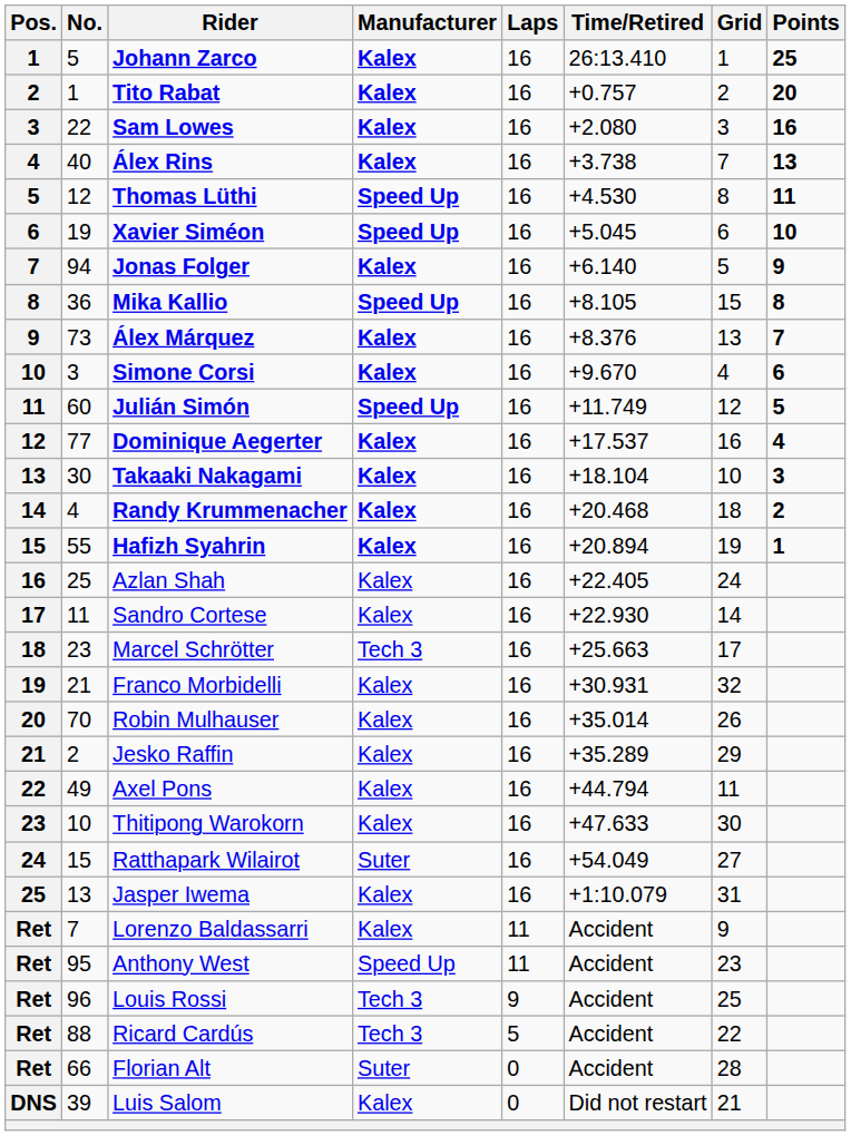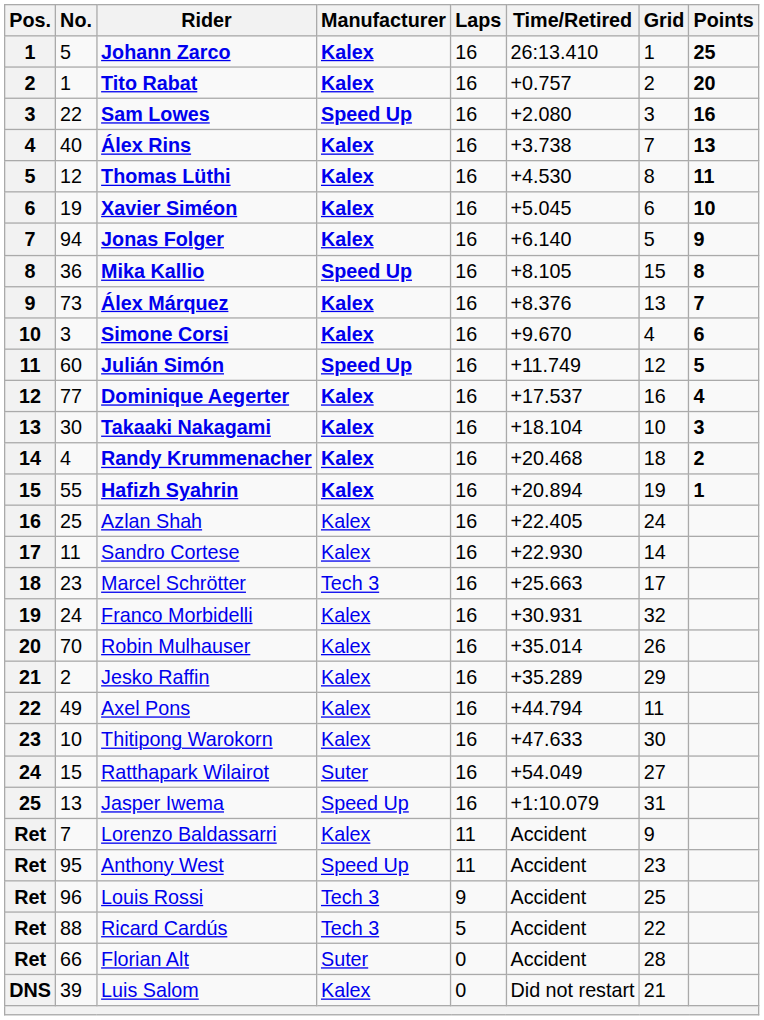 <table class="wikitable" style="font-size: 95%;">
 <tr>
 <th>Pos.</th>
 <th>No.</th>
 <th>Rider</th>
 <th>Manufacturer</th>
 <th>Laps</th>
 <th>Time/Retired</th>
 <th>Grid</th>
 <th>Points</th>
 </tr>
 <tr>
 <th>1</th>
 <td>5</td>
 <td> <strong><a href='#'>Johann Zarco</a></strong></td>
 <td><strong><a href='#'>Kalex</a></strong></td>
 <td>16</td>
 <td>26:13.410</td>
 <td>1</td>
 <td><strong>25</strong></td>
 </tr>
 <tr>
 <th>2</th>
 <td>1</td>
 <td> <strong><a href='#'>Tito Rabat</a></strong></td>
 <td><strong><a href='#'>Kalex</a></strong></td>
 <td>16</td>
 <td>+0.757</td>
 <td>2</td>
 <td><strong>20</strong></td>
 </tr>
 <tr>
 <th>3</th>
 <td>22</td>
 <td> <strong><a href='#'>Sam Lowes</a></strong></td>
-<td><strong><a href='#'>Kalex</a></strong></td>
+<td><strong><a href='#'>Speed Up</a></strong></td>
 <td>16</td>
 <td>+2.080</td>
 <td>3</td>
 <td><strong>16</strong></td>
 </tr>
 <tr>
 <th>4</th>
 <td>40</td>
 <td> <strong><a href='#'>Álex Rins</a></strong></td>
 <td><strong><a href='#'>Kalex</a></strong></td>
 <td>16</td>
 <td>+3.738</td>
 <td>7</td>
 <td><strong>13</strong></td>
 </tr>
 <tr>
 <th>5</th>
 <td>12</td>
 <td> <strong><a href='#'>Thomas Lüthi</a></strong></td>
-<td><strong><a href='#'>Speed Up</a></strong></td>
+<td><strong><a href='#'>Kalex</a></strong></td>
 <td>16</td>
 <td>+4.530</td>
 <td>8</td>
 <td><strong>11</strong></td>
 </tr>
 <tr>
 <th>6</th>
 <td>19</td>
 <td> <strong><a href='#'>Xavier Siméon</a></strong></td>
-<td><strong><a href='#'>Speed Up</a></strong></td>
+<td><strong><a href='#'>Kalex</a></strong></td>
 <td>16</td>
 <td>+5.045</td>
 <td>6</td>
 <td><strong>10</strong></td>
 </tr>
 <tr>
 <th>7</th>
 <td>94</td>
 <td> <strong><a href='#'>Jonas Folger</a></strong></td>
 <td><strong><a href='#'>Kalex</a></strong></td>
 <td>16</td>
 <td>+6.140</td>
 <td>5</td>
 <td><strong>9</strong></td>
 </tr>
 <tr>
 <th>8</th>
 <td>36</td>
 <td> <strong><a href='#'>Mika Kallio</a></strong></td>
 <td><strong><a href='#'>Speed Up</a></strong></td>
 <td>16</td>
 <td>+8.105</td>
 <td>15</td>
 <td><strong>8</strong></td>
 </tr>
 <tr>
 <th>9</th>
 <td>73</td>
 <td> <strong><a href='#'>Álex Márquez</a></strong></td>
 <td><strong><a href='#'>Kalex</a></strong></td>
 <td>16</td>
 <td>+8.376</td>
 <td>13</td>
 <td><strong>7</strong></td>
 </tr>
 <tr>
 <th>10</th>
 <td>3</td>
 <td> <strong><a href='#'>Simone Corsi</a></strong></td>
 <td><strong><a href='#'>Kalex</a></strong></td>
 <td>16</td>
 <td>+9.670</td>
 <td>4</td>
 <td><strong>6</strong></td>
 </tr>
 <tr>
 <th>11</th>
 <td>60</td>
 <td> <strong><a href='#'>Julián Simón</a></strong></td>
 <td><strong><a href='#'>Speed Up</a></strong></td>
 <td>16</td>
 <td>+11.749</td>
 <td>12</td>
 <td><strong>5</strong></td>
 </tr>
 <tr>
 <th>12</th>
 <td>77</td>
 <td> <strong><a href='#'>Dominique Aegerter</a></strong></td>
 <td><strong><a href='#'>Kalex</a></strong></td>
 <td>16</td>
 <td>+17.537</td>
 <td>16</td>
 <td><strong>4</strong></td>
 </tr>
 <tr>
 <th>13</th>
 <td>30</td>
 <td> <strong><a href='#'>Takaaki Nakagami</a></strong></td>
 <td><strong><a href='#'>Kalex</a></strong></td>
 <td>16</td>
 <td>+18.104</td>
 <td>10</td>
 <td><strong>3</strong></td>
 </tr>
 <tr>
 <th>14</th>
 <td>4</td>
 <td> <strong><a href='#'>Randy Krummenacher</a></strong></td>
 <td><strong><a href='#'>Kalex</a></strong></td>
 <td>16</td>
 <td>+20.468</td>
 <td>18</td>
 <td><strong>2</strong></td>
 </tr>
 <tr>
 <th>15</th>
 <td>55</td>
 <td> <strong><a href='#'>Hafizh Syahrin</a></strong></td>
 <td><strong><a href='#'>Kalex</a></strong></td>
 <td>16</td>
 <td>+20.894</td>
 <td>19</td>
 <td><strong>1</strong></td>
 </tr>
 <tr>
 <th>16</th>
 <td>25</td>
 <td> <a href='#'>Azlan Shah</a></td>
 <td><a href='#'>Kalex</a></td>
 <td>16</td>
 <td>+22.405</td>
 <td>24</td>
 <td></td>
 </tr>
 <tr>
 <th>17</th>
 <td>11</td>
 <td> <a href='#'>Sandro Cortese</a></td>
 <td><a href='#'>Kalex</a></td>
 <td>16</td>
 <td>+22.930</td>
 <td>14</td>
 <td></td>
 </tr>
 <tr>
 <th>18</th>
 <td>23</td>
 <td> <a href='#'>Marcel Schrötter</a></td>
 <td><a href='#'>Tech 3</a></td>
 <td>16</td>
 <td>+25.663</td>
 <td>17</td>
 <td></td>
 </tr>
 <tr>
 <th>19</th>
-<td>21</td>
+<td>24</td>
 <td> <a href='#'>Franco Morbidelli</a></td>
 <td><a href='#'>Kalex</a></td>
 <td>16</td>
 <td>+30.931</td>
 <td>32</td>
 <td></td>
 </tr>
 <tr>
 <th>20</th>
 <td>70</td>
 <td> <a href='#'>Robin Mulhauser</a></td>
 <td><a href='#'>Kalex</a></td>
 <td>16</td>
 <td>+35.014</td>
 <td>26</td>
 <td></td>
 </tr>
 <tr>
 <th>21</th>
 <td>2</td>
 <td> <a href='#'>Jesko Raffin</a></td>
 <td><a href='#'>Kalex</a></td>
 <td>16</td>
 <td>+35.289</td>
 <td>29</td>
 <td></td>
 </tr>
 <tr>
 <th>22</th>
 <td>49</td>
 <td> <a href='#'>Axel Pons</a></td>
 <td><a href='#'>Kalex</a></td>
 <td>16</td>
 <td>+44.794</td>
 <td>11</td>
 <td></td>
 </tr>
 <tr>
 <th>23</th>
 <td>10</td>
 <td> <a href='#'>Thitipong Warokorn</a></td>
 <td><a href='#'>Kalex</a></td>
 <td>16</td>
 <td>+47.633</td>
 <td>30</td>
 <td></td>
 </tr>
 <tr>
 <th>24</th>
 <td>15</td>
 <td> <a href='#'>Ratthapark Wilairot</a></td>
 <td><a href='#'>Suter</a></td>
 <td>16</td>
 <td>+54.049</td>
 <td>27</td>
 <td></td>
 </tr>
 <tr>
 <th>25</th>
 <td>13</td>
 <td> <a href='#'>Jasper Iwema</a></td>
-<td><a href='#'>Kalex</a></td>
+<td><a href='#'>Speed Up</a></td>
 <td>16</td>
 <td>+1:10.079</td>
 <td>31</td>
 <td></td>
 </tr>
 <tr>
 <th>Ret</th>
 <td>7</td>
 <td> <a href='#'>Lorenzo Baldassarri</a></td>
 <td><a href='#'>Kalex</a></td>
 <td>11</td>
 <td>Accident</td>
 <td>9</td>
 <td></td>
 </tr>
 <tr>
 <th>Ret</th>
 <td>95</td>
 <td> <a href='#'>Anthony West</a></td>
 <td><a href='#'>Speed Up</a></td>
 <td>11</td>
 <td>Accident</td>
 <td>23</td>
 <td></td>
 </tr>
 <tr>
 <th>Ret</th>
 <td>96</td>
 <td> <a href='#'>Louis Rossi</a></td>
 <td><a href='#'>Tech 3</a></td>
 <td>9</td>
 <td>Accident</td>
 <td>25</td>
 <td></td>
 </tr>
 <tr>
 <th>Ret</th>
 <td>88</td>
 <td> <a href='#'>Ricard Cardús</a></td>
 <td><a href='#'>Tech 3</a></td>
 <td>5</td>
 <td>Accident</td>
 <td>22</td>
 <td></td>
 </tr>
 <tr>
 <th>Ret</th>
 <td>66</td>
 <td> <a href='#'>Florian Alt</a></td>
 <td><a href='#'>Suter</a></td>
 <td>0</td>
 <td>Accident</td>
 <td>28</td>
 <td></td>
 </tr>
 <tr>
 <th>DNS</th>
 <td>39</td>
 <td> <a href='#'>Luis Salom</a></td>
 <td><a href='#'>Kalex</a></td>
 <td>0</td>
 <td>Did not restart</td>
 <td>21</td>
 <td></td>
 </tr>
 <tr>
 <th colspan=8></th>
 </tr>
 </table>
